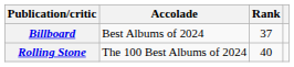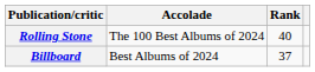 <table class="wikitable sortable plainrowheaders">
 <tr>
 <th scope="col">Publication/critic</th>
 <th scope="col">Accolade</th>
 <th scope="col">Rank</th>
 <th scope="col" class="unsortable"></th>
 </tr>
 <tr>
+<th scope="row"><em><a href='#'>Rolling Stone</a></em></th>
+<td>The 100 Best Albums of 2024</td>
+<td style="text-align: center;">40</td>
+<td style="text-align: center;"></td>
+</tr>
+<tr>
 <th scope="row"><em><a href='#'>Billboard</a></em></th>
 <td>Best Albums of 2024</td>
 <td style="text-align: center;">37</td>
 <td style="text-align: center;"></td>
 </tr>
-<tr>
-<th scope="row"><em><a href='#'>Rolling Stone</a></em></th>
-<td>The 100 Best Albums of 2024</td>
-<td style="text-align: center;">40</td>
-<td style="text-align: center;"></td>
-</tr>
 </table>
